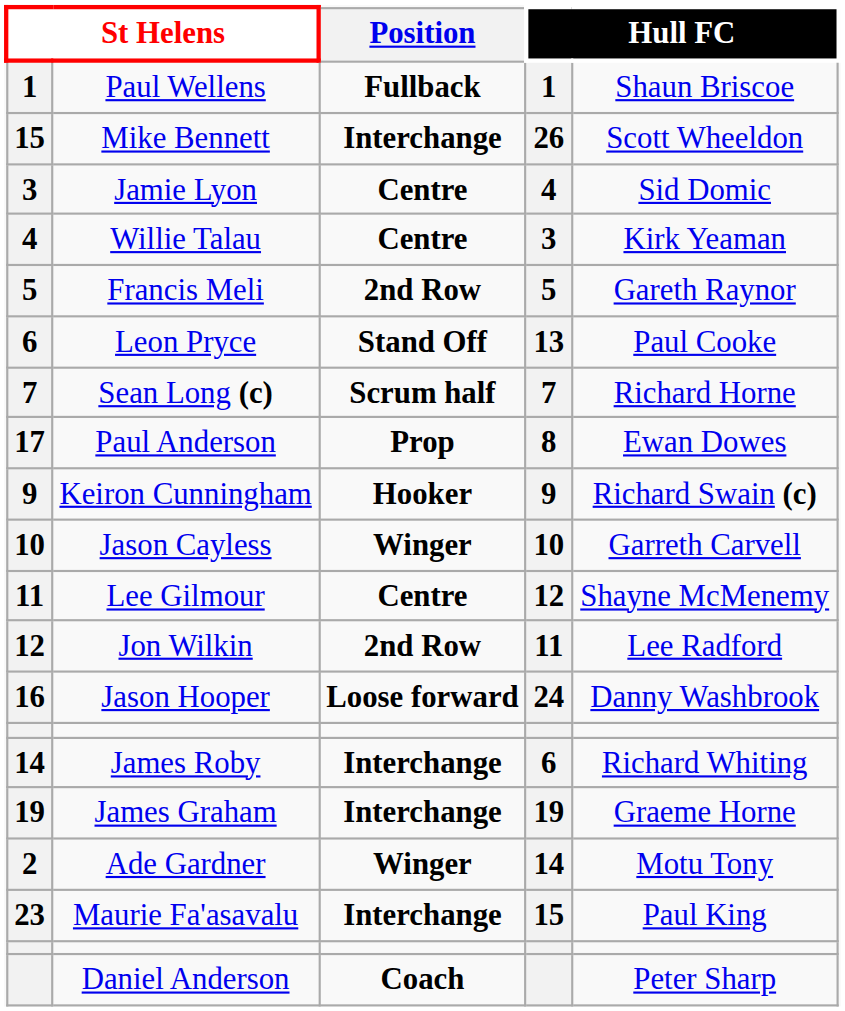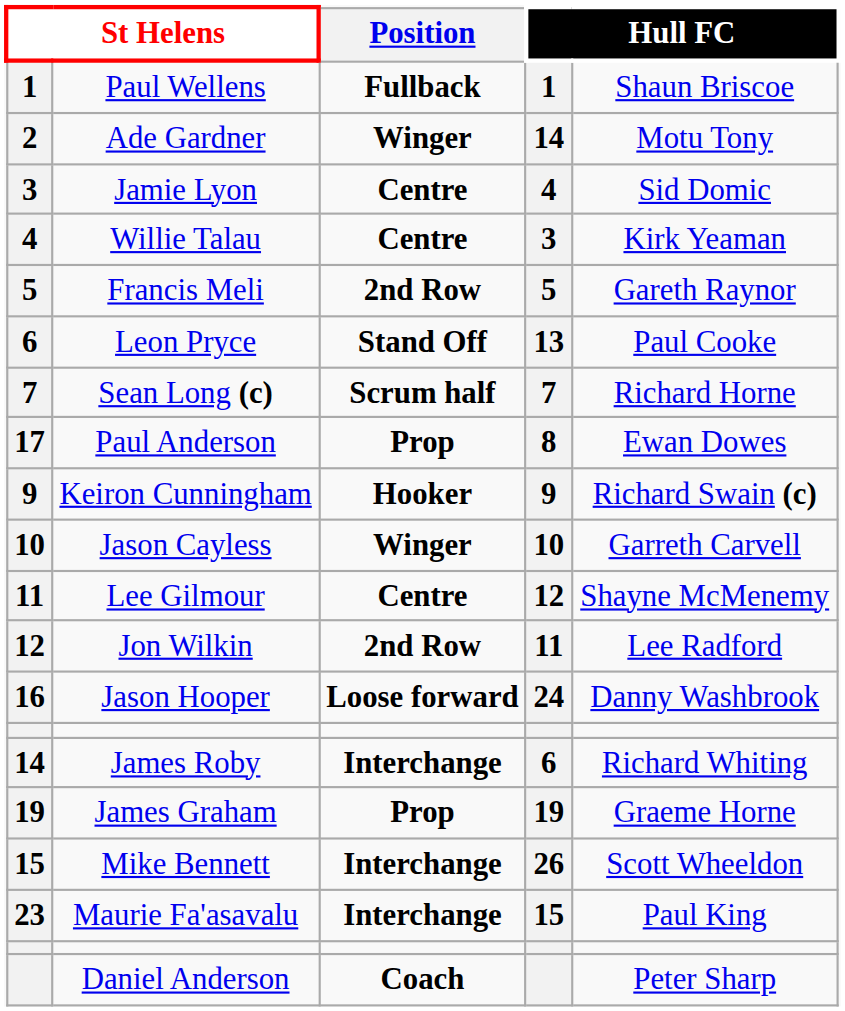 <table class="wikitable" style="float:right; font-size:90%;">
 <tr>
 <th colspan="2"  style="width:138px; background:white; color:red; border:2px solid red;"><strong>St Helens</strong></th>
 <th><a href='#'>Position</a></th>
 <th colspan="2"  style="width:138px; background:black; color:white; border:2px solid white;"><strong>Hull FC</strong></th>
 </tr>
 <tr style="text-align:center;">
 <th>1</th>
 <td> <a href='#'>Paul Wellens</a></td>
 <td><strong>Fullback</strong></td>
 <th>1</th>
 <td> <a href='#'>Shaun Briscoe</a></td>
 </tr>
-<tr>
-<th>15</th>
-<td style="text-align:center;"> <a href='#'>Mike Bennett</a></td>
-<td style="text-align:center;"><strong>Interchange</strong></td>
-<th>26</th>
-<td style="text-align:center;"> <a href='#'>Scott Wheeldon</a></td>
+<tr style="text-align:center;">
+<th>2</th>
+<td> <a href='#'>Ade Gardner</a></td>
+<td><strong>Winger</strong></td>
+<th>14</th>
+<td> <a href='#'>Motu Tony</a></td>
 </tr>
 <tr style="text-align:center;">
 <th>3</th>
 <td> <a href='#'>Jamie Lyon</a></td>
 <td><strong>Centre</strong></td>
 <th>4</th>
 <td> <a href='#'>Sid Domic</a></td>
 </tr>
 <tr style="text-align:center;">
 <th>4</th>
 <td> <a href='#'>Willie Talau</a></td>
 <td><strong>Centre</strong></td>
 <th>3</th>
 <td> <a href='#'>Kirk Yeaman</a></td>
 </tr>
 <tr style="text-align:center;">
 <th>5</th>
 <td> <a href='#'>Francis Meli</a></td>
 <td><strong>2nd Row</strong></td>
 <th>5</th>
 <td> <a href='#'>Gareth Raynor</a></td>
 </tr>
 <tr style="text-align:center;">
 <th>6</th>
 <td> <a href='#'>Leon Pryce</a></td>
 <td><strong>Stand Off</strong></td>
 <th>13</th>
 <td> <a href='#'>Paul Cooke</a></td>
 </tr>
 <tr style="text-align:center;">
 <th>7</th>
 <td> <a href='#'>Sean Long</a> <strong>(c)</strong></td>
 <td><strong>Scrum half</strong></td>
 <th>7</th>
 <td> <a href='#'>Richard Horne</a></td>
 </tr>
 <tr>
 <th>17</th>
 <td style="text-align:center;"> <a href='#'>Paul Anderson</a></td>
 <td style="text-align:center;"><strong>Prop</strong></td>
 <th>8</th>
 <td style="text-align:center;"> <a href='#'>Ewan Dowes</a></td>
 </tr>
 <tr style="text-align:center;">
 <th>9</th>
 <td> <a href='#'>Keiron Cunningham</a></td>
 <td><strong>Hooker</strong></td>
 <th>9</th>
 <td> <a href='#'>Richard Swain</a> <strong>(c)</strong></td>
 </tr>
 <tr style="text-align:center;">
 <th>10</th>
 <td> <a href='#'>Jason Cayless</a></td>
 <td><strong>Winger</strong></td>
 <th>10</th>
 <td> <a href='#'>Garreth Carvell</a></td>
 </tr>
 <tr style="text-align:center;">
 <th>11</th>
 <td> <a href='#'>Lee Gilmour</a></td>
 <td><strong>Centre</strong></td>
 <th>12</th>
 <td> <a href='#'>Shayne McMenemy</a></td>
 </tr>
 <tr style="text-align:center;">
 <th>12</th>
 <td> <a href='#'>Jon Wilkin</a></td>
 <td><strong>2nd Row</strong></td>
 <th>11</th>
 <td> <a href='#'>Lee Radford</a></td>
 </tr>
 <tr style="text-align:center;">
 <th>16</th>
 <td> <a href='#'>Jason Hooper</a></td>
 <td><strong>Loose forward</strong></td>
 <th>24</th>
 <td> <a href='#'>Danny Washbrook</a></td>
 </tr>
 <tr style="text-align:center;">
 <th></th>
 <td></td>
 <td></td>
 <th></th>
 <td></td>
 </tr>
 <tr>
 <th>14</th>
 <td style="text-align:center;"> <a href='#'>James Roby</a></td>
 <td style="text-align:center;"><strong>Interchange</strong></td>
 <th>6</th>
 <td style="text-align:center;"> <a href='#'>Richard Whiting</a></td>
 </tr>
 <tr>
 <th>19</th>
 <td style="text-align:center;"> <a href='#'>James Graham</a></td>
-<td style="text-align:center;"><strong>Interchange</strong></td>
+<td style="text-align:center;"><strong>Prop</strong></td>
 <th>19</th>
 <td style="text-align:center;"> <a href='#'>Graeme Horne</a></td>
 </tr>
-<tr style="text-align:center;">
-<th>2</th>
-<td> <a href='#'>Ade Gardner</a></td>
-<td><strong>Winger</strong></td>
-<th>14</th>
-<td> <a href='#'>Motu Tony</a></td>
+<tr>
+<th>15</th>
+<td style="text-align:center;"> <a href='#'>Mike Bennett</a></td>
+<td style="text-align:center;"><strong>Interchange</strong></td>
+<th>26</th>
+<td style="text-align:center;"> <a href='#'>Scott Wheeldon</a></td>
 </tr>
 <tr>
 <th>23</th>
 <td style="text-align:center;"> <a href='#'>Maurie Fa'asavalu</a></td>
 <td style="text-align:center;"><strong>Interchange</strong></td>
 <th>15</th>
 <td style="text-align:center;"> <a href='#'>Paul King</a></td>
 </tr>
 <tr style="text-align:center;">
 <th></th>
 <td></td>
 <td></td>
 <th></th>
 <td></td>
 </tr>
 <tr>
 <th></th>
 <td style="text-align:center;"> <a href='#'>Daniel Anderson</a></td>
 <td style="text-align:center;"><strong>Coach</strong></td>
 <th></th>
 <td style="text-align:center;"> <a href='#'>Peter Sharp</a></td>
 </tr>
 </table>
